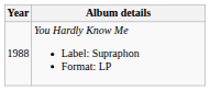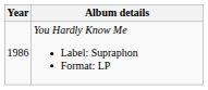 <table class="wikitable" style="text-align:center;">
 <tr>
 <th width="5">Year</th>
 <th width="247">Album details</th>
 </tr>
 <tr>
-<td>1988</td>
+<td>1986</td>
 <td align="left"><em>You Hardly Know Me</em><br><ul><li>Label: Supraphon</li><li>Format: LP</li></ul></td>
 </tr>
 </table>
